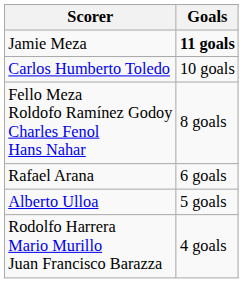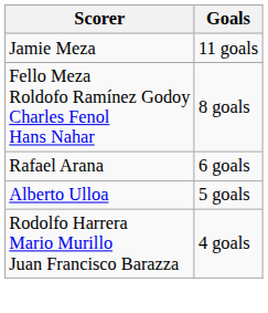 <table class="wikitable">
 <tr>
 <th>Scorer</th>
 <th>Goals</th>
 </tr>
 <tr>
 <td> Jamie Meza</td>
-<td><strong>11 goals</strong></td>
-</tr>
-<tr>
-<td> <a href='#'>Carlos Humberto Toledo</a></td>
-<td>10 goals</td>
+<td>11 goals</td>
 </tr>
 <tr>
 <td> Fello Meza<br> Roldofo Ramínez Godoy<br> <a href='#'>Charles Fenol</a><br> <a href='#'>Hans Nahar</a></td>
 <td>8 goals</td>
 </tr>
 <tr>
 <td> Rafael Arana</td>
 <td>6 goals</td>
 </tr>
 <tr>
 <td> <a href='#'>Alberto Ulloa</a></td>
 <td>5 goals</td>
 </tr>
 <tr>
 <td> Rodolfo Harrera<br> <a href='#'>Mario Murillo</a><br> Juan Francisco Barazza</td>
 <td>4 goals</td>
 </tr>
 </table>
